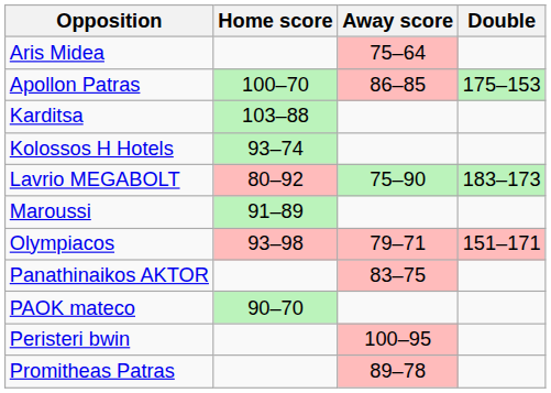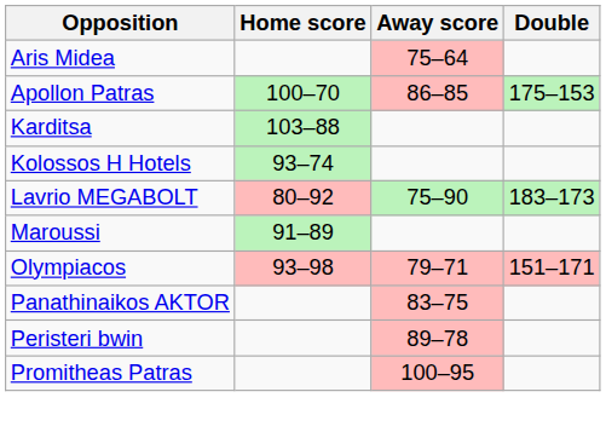 <table class="wikitable" style="text-align: center;">
 <tr>
 <th>Opposition</th>
 <th>Home score</th>
 <th>Away score</th>
 <th>Double</th>
 </tr>
 <tr>
 <td align="left"><a href='#'>Aris Midea</a></td>
 <td bgcolor=></td>
 <td bgcolor=#FFBBBB>75–64</td>
 <td bgcolor=></td>
 </tr>
 <tr>
 <td align="left"><a href='#'>Apollon Patras</a></td>
 <td bgcolor=#BBF3BB>100–70</td>
 <td bgcolor=#FFBBBB>86–85</td>
 <td bgcolor=#BBF3BB>175–153</td>
 </tr>
 <tr>
 <td align="left"><a href='#'>Karditsa</a></td>
 <td bgcolor=#BBF3BB>103–88</td>
 <td bgcolor=></td>
 <td bgcolor=></td>
 </tr>
 <tr>
 <td align="left"><a href='#'>Kolossos H Hotels</a></td>
 <td bgcolor=#BBF3BB>93–74</td>
 <td bgcolor=></td>
 <td bgcolor=></td>
 </tr>
 <tr>
 <td align="left"><a href='#'>Lavrio MEGABOLT</a></td>
 <td bgcolor=#FFBBBB>80–92</td>
 <td bgcolor=#BBF3BB>75–90</td>
 <td bgcolor=#BBF3BB>183–173</td>
 </tr>
 <tr>
 <td align="left"><a href='#'>Maroussi</a></td>
 <td bgcolor=#BBF3BB>91–89</td>
 <td bgcolor=></td>
 <td bgcolor=></td>
 </tr>
 <tr>
 <td align="left"><a href='#'>Olympiacos</a></td>
 <td bgcolor=#FFBBBB>93–98</td>
 <td bgcolor=#FFBBBB>79–71</td>
 <td bgcolor=#FFBBBB>151–171</td>
 </tr>
 <tr>
 <td align="left"><a href='#'>Panathinaikos AKTOR</a></td>
 <td bgcolor=></td>
 <td bgcolor=#FFBBBB>83–75</td>
 <td bgcolor=></td>
 </tr>
 <tr>
-<td align="left"><a href='#'>PAOK mateco</a></td>
-<td bgcolor=#BBF3BB>90–70</td>
-<td bgcolor=></td>
-<td bgcolor=></td>
-</tr>
-<tr>
 <td align="left"><a href='#'>Peristeri bwin</a></td>
 <td bgcolor=></td>
-<td bgcolor=#FFBBBB>100–95</td>
+<td bgcolor=#FFBBBB>89–78</td>
 <td bgcolor=></td>
 </tr>
 <tr>
 <td align="left"><a href='#'>Promitheas Patras</a></td>
 <td bgcolor=></td>
-<td bgcolor=#FFBBBB>89–78</td>
+<td bgcolor=#FFBBBB>100–95</td>
 <td bgcolor=></td>
 </tr>
 </table>
